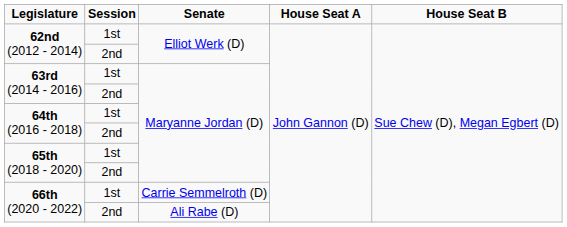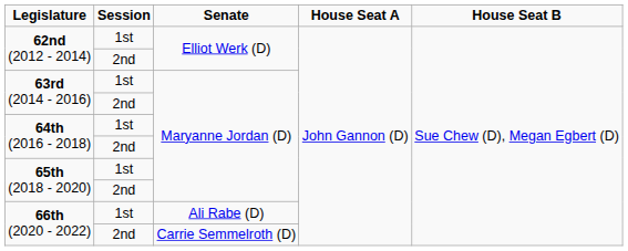 <table class=wikitable style="text-align:center">
 <tr>
 <td><strong>Legislature</strong></td>
 <td><strong>Session</strong></td>
 <td><strong>Senate</strong></td>
 <td><strong>House Seat A</strong></td>
 <td><strong>House Seat B</strong></td>
 </tr>
 <tr>
 <td rowspan="2" colspan="1" style="text-align: center;"><strong>62nd</strong> <br> (2012 - 2014)</td>
 <td>1st</td>
 <td rowspan="2" colspan="1" style="text-align: center;" ><a href='#'>Elliot Werk</a> (D)</td>
 <td rowspan="10" colspan="1" style="text-align: center;" ><a href='#'>John Gannon</a> (D)</td>
 <td rowspan="10" colspan="1" style="text-align: center;" ><a href='#'>Sue Chew</a> (D), <a href='#'>Megan Egbert</a> (D)</td>
 </tr>
 <tr>
 <td>2nd</td>
 </tr>
 <tr>
 <td rowspan="2" colspan="1" style="text-align: center;"><strong>63rd</strong> <br> (2014 - 2016)</td>
 <td>1st</td>
 <td rowspan="6" colspan="1" style="text-align: center;" ><a href='#'>Maryanne Jordan</a> (D)</td>
 </tr>
 <tr>
 <td>2nd</td>
 </tr>
 <tr>
 <td rowspan="2" colspan="1" style="text-align: center;"><strong>64th</strong> <br> (2016 - 2018)</td>
 <td>1st</td>
 </tr>
 <tr>
 <td>2nd</td>
 </tr>
 <tr>
 <td rowspan="2" colspan="1" style="text-align: center;"><strong>65th</strong> <br> (2018 - 2020)</td>
 <td>1st</td>
 </tr>
 <tr>
 <td>2nd</td>
 </tr>
 <tr>
 <td rowspan="2" colspan="1" style="text-align: center;"><strong>66th</strong> <br> (2020 - 2022)</td>
 <td>1st</td>
-<td rowspan="1" colspan="1" style="text-align: center;" ><a href='#'>Carrie Semmelroth</a> (D)</td>
+<td rowspan="1" colspan="1" style="text-align: center;" ><a href='#'>Ali Rabe</a> (D)</td>
 </tr>
 <tr>
 <td>2nd</td>
-<td rowspan="1" colspan="1" style="text-align: center;" ><a href='#'>Ali Rabe</a> (D)</td>
+<td rowspan="1" colspan="1" style="text-align: center;" ><a href='#'>Carrie Semmelroth</a> (D)</td>
 </tr>
 </table>
